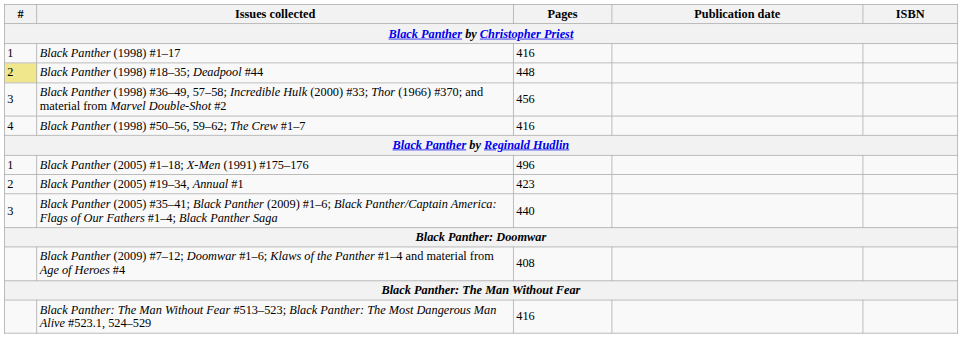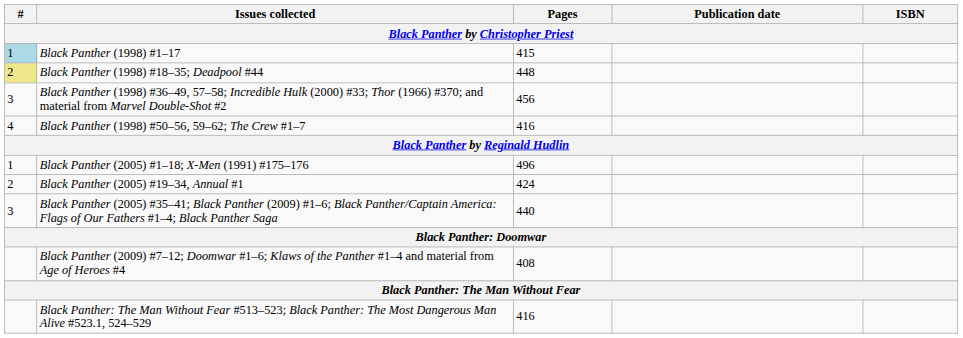 <table class="wikitable sortable" width=98%>
 <tr>
 <th class="unsortable">#</th>
 <th class="unsortable" width="50%">Issues collected</th>
 <th>Pages</th>
 <th>Publication date</th>
 <th class="unsortable">ISBN</th>
 </tr>
 <tr>
 <th colspan="5"><strong><em><a href='#'>Black Panther</a> by <a href='#'>Christopher Priest</a></em></strong></th>
 </tr>
 <tr>
-<td>1</td>
+<td style="background: lightblue;">1</td>
 <td><em>Black Panther</em> (1998) #1–17</td>
-<td>416</td>
+<td>415</td>
 <td></td>
 <td></td>
 </tr>
 <tr>
 <td style="background: khaki;">2</td>
 <td><em>Black Panther</em> (1998) #18–35; <em>Deadpool</em> #44</td>
 <td>448</td>
 <td></td>
 <td></td>
 </tr>
 <tr>
 <td>3</td>
 <td><em>Black Panther</em> (1998) #36–49, 57–58; <em>Incredible Hulk</em> (2000) #33; <em>Thor</em> (1966) #370; and material from <em>Marvel Double-Shot</em> #2</td>
 <td>456</td>
 <td></td>
 <td></td>
 </tr>
 <tr>
 <td>4</td>
 <td><em>Black Panther</em> (1998) #50–56, 59–62; <em>The Crew</em> #1–7</td>
 <td>416</td>
 <td></td>
 <td></td>
 </tr>
 <tr>
 <th colspan="5"><strong><em><a href='#'>Black Panther</a> by <a href='#'>Reginald Hudlin</a></em></strong></th>
 </tr>
 <tr>
 <td>1</td>
 <td><em>Black Panther</em> (2005) #1–18; <em>X-Men</em> (1991) #175–176</td>
 <td>496</td>
 <td></td>
 <td></td>
 </tr>
 <tr>
 <td>2</td>
 <td><em>Black Panther</em> (2005) #19–34, <em>Annual</em> #1</td>
-<td>423</td>
+<td>424</td>
 <td></td>
 <td></td>
 </tr>
 <tr>
 <td>3</td>
 <td><em>Black Panther</em> (2005) #35–41; <em>Black Panther</em> (2009) #1–6; <em>Black Panther/Captain America: Flags of Our Fathers</em> #1–4; <em>Black Panther Saga</em></td>
 <td>440</td>
 <td></td>
 <td></td>
 </tr>
 <tr>
 <th colspan="5"><strong><em>Black Panther: Doomwar</em></strong></th>
 </tr>
 <tr>
 <td></td>
 <td><em>Black Panther</em> (2009) #7–12; <em>Doomwar</em> #1–6; <em>Klaws of the Panther</em> #1–4 and material from <em>Age of Heroes</em> #4</td>
 <td>408</td>
 <td></td>
 <td></td>
 </tr>
 <tr>
 <th colspan="5"><strong><em>Black Panther: The Man Without Fear</em></strong></th>
 </tr>
 <tr>
 <td></td>
 <td><em>Black Panther: The Man Without Fear</em> #513–523; <em>Black Panther: The Most Dangerous Man Alive</em> #523.1, 524–529</td>
 <td>416</td>
 <td></td>
 <td></td>
 </tr>
 </table>
